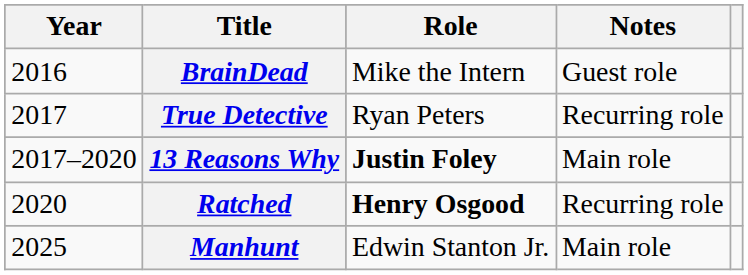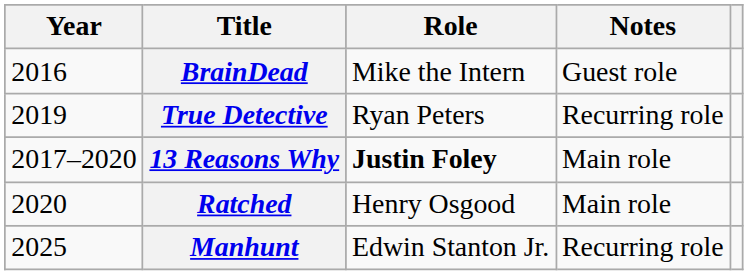 <table class="wikitable sortable plainrowheaders">
 <tr>
 <th scope="col">Year</th>
 <th scope="col">Title</th>
 <th scope="col" class="unsortable">Role</th>
 <th scope="col" class="unsortable">Notes</th>
 <th scope="col" class="unsortable"></th>
 </tr>
 <tr>
 <td>2016</td>
 <th scope="row"><em><a href='#'>BrainDead</a></em></th>
 <td>Mike the Intern</td>
 <td>Guest role</td>
 <td></td>
 </tr>
 <tr>
-<td>2017</td>
+<td>2019</td>
 <th scope="row"><em><a href='#'>True Detective</a></em></th>
 <td>Ryan Peters</td>
 <td>Recurring role</td>
 <td style="text-align:center;"></td>
 </tr>
 <tr>
 <td>2017–2020</td>
 <th scope="row" data-sort-value="Thirteen Reasons Why"><em><a href='#'>13 Reasons Why</a></em></th>
 <td><strong>Justin Foley</strong></td>
 <td>Main role</td>
 <td></td>
 </tr>
 <tr>
 <td>2020</td>
 <th scope="row"><em><a href='#'>Ratched</a></em></th>
-<td><strong>Henry Osgood</strong></td>
-<td>Recurring role</td>
+<td>Henry Osgood</td>
+<td>Main role</td>
 <td></td>
 </tr>
 <tr>
 <td>2025</td>
 <th scope="row"><em><a href='#'>Manhunt</a></em></th>
 <td>Edwin Stanton Jr.</td>
-<td>Main role</td>
+<td>Recurring role</td>
 <td></td>
 </tr>
 </table>
